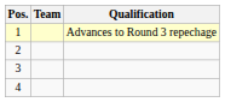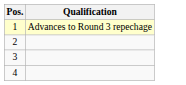 <table class="wikitable" style="text-align:left;">
 <tr>
 <th>Pos.</th>
-<th>Team</th>
 <th>Qualification</th>
 </tr>
 <tr style="background:#FFFFCC;">
 <td align=center>1</td>
-<td></td>
 <td>Advances to Round 3 repechage</td>
 </tr>
 <tr>
 <td align=center>2</td>
 <td></td>
-<td></td>
 </tr>
 <tr>
 <td align=center>3</td>
-<td></td>
 <td></td>
 </tr>
 <tr>
 <td align=center>4</td>
 <td></td>
-<td></td>
 </tr>
 </table>
